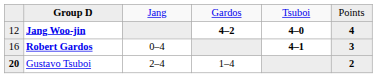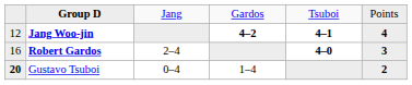 <table class="wikitable" style="font-size:90%">
 <tr style="text-align:center;">
 <td style="background-color:#ededed;" width="20"></td>
 <td style="background-color:#ededed;" width="130" style="text-align:center;"><strong>Group D</strong></td>
 <td width="90"> <a href='#'>Jang</a></td>
 <td width="90"> <a href='#'>Gardos</a></td>
 <td width="90"> <a href='#'>Tsuboi</a></td>
 <td style="background-color:#ededed;" width="50">Points</td>
 </tr>
 <tr style="text-align:center;background-color:#ffffff;">
 <td style="background-color:#ededed;">12</td>
 <td style="text-align:left;"> <strong><a href='#'>Jang Woo-jin</a></strong></td>
 <td style="background-color:#ededed;"></td>
 <td><strong>4–2</strong></td>
-<td><strong>4–0</strong></td>
+<td><strong>4–1</strong></td>
 <td style="background-color:#ededed;"><strong>4</strong></td>
 </tr>
 <tr style="text-align:center;background-color:#ffffff;">
 <td style="background-color:#ededed;">16</td>
 <td style="text-align:left;"> <strong><a href='#'>Robert Gardos</a></strong></td>
-<td>0–4</td>
+<td>2–4</td>
 <td style="background-color:#ededed;"></td>
-<td><strong>4–1</strong></td>
+<td><strong>4–0</strong></td>
 <td style="background-color:#ededed;"><strong>3</strong></td>
 </tr>
 <tr style="text-align:center;background-color:#ffffff;">
 <td style="background-color:#ededed;"><strong>20</strong></td>
 <td style="text-align:left;"> <a href='#'>Gustavo Tsuboi</a></td>
-<td>2–4</td>
+<td>0–4</td>
 <td>1–4</td>
 <td style="background-color:#ededed;"></td>
 <td style="background-color:#ededed;"><strong>2</strong></td>
 </tr>
 </table>
